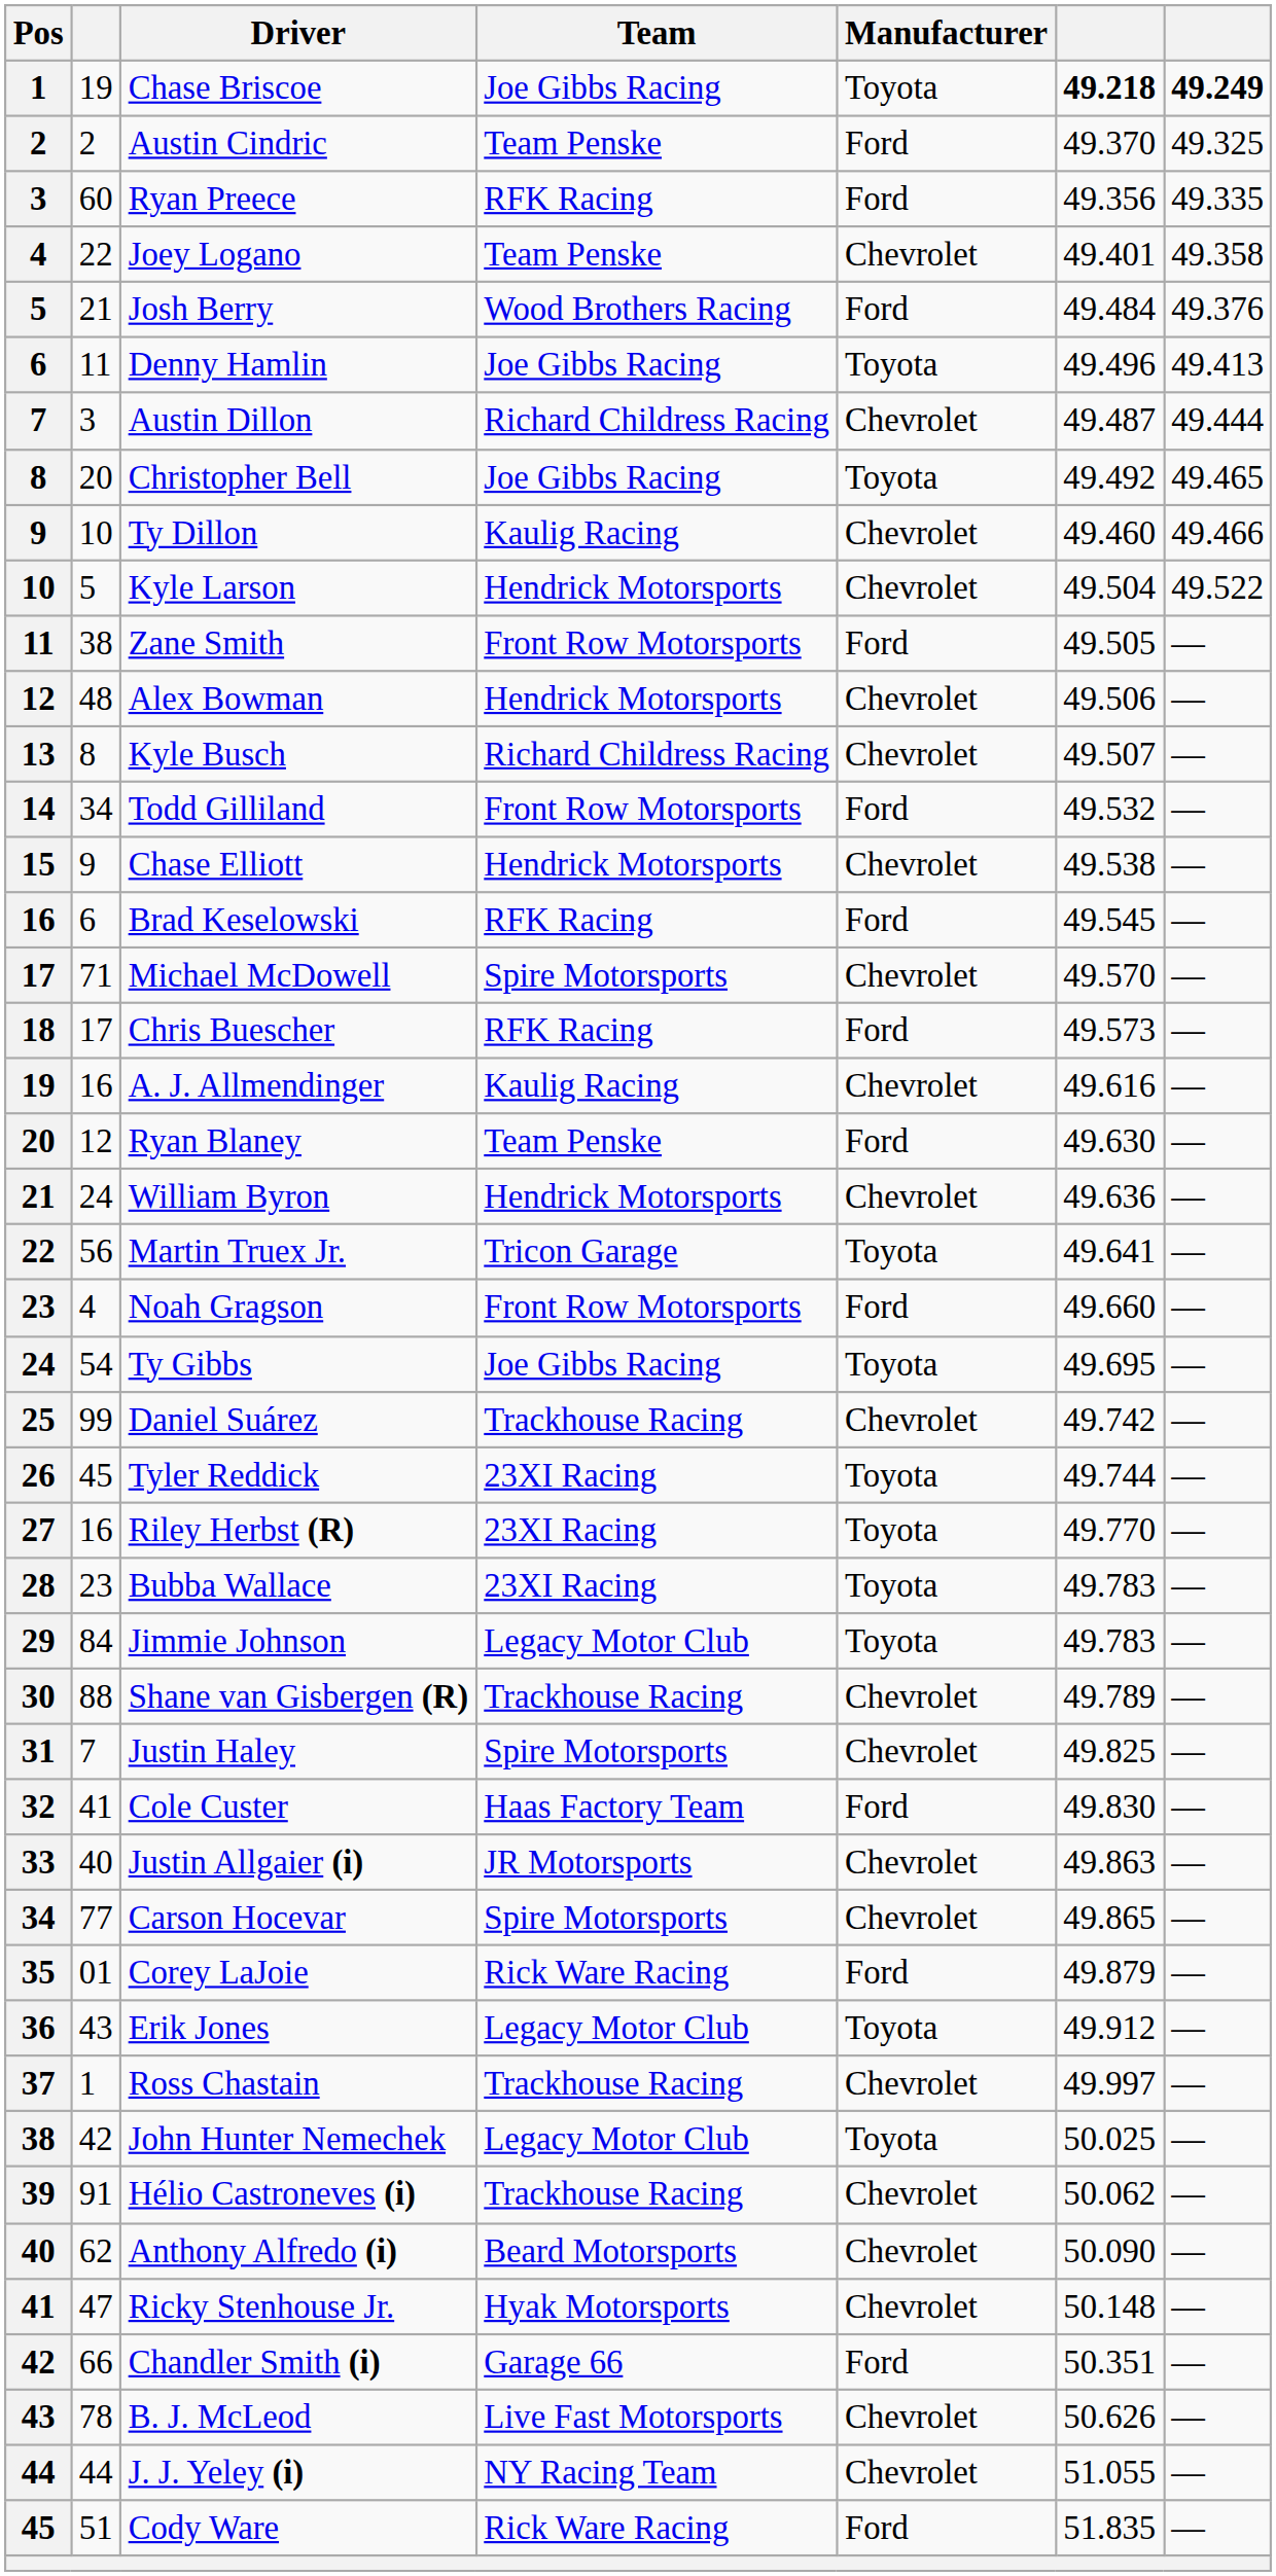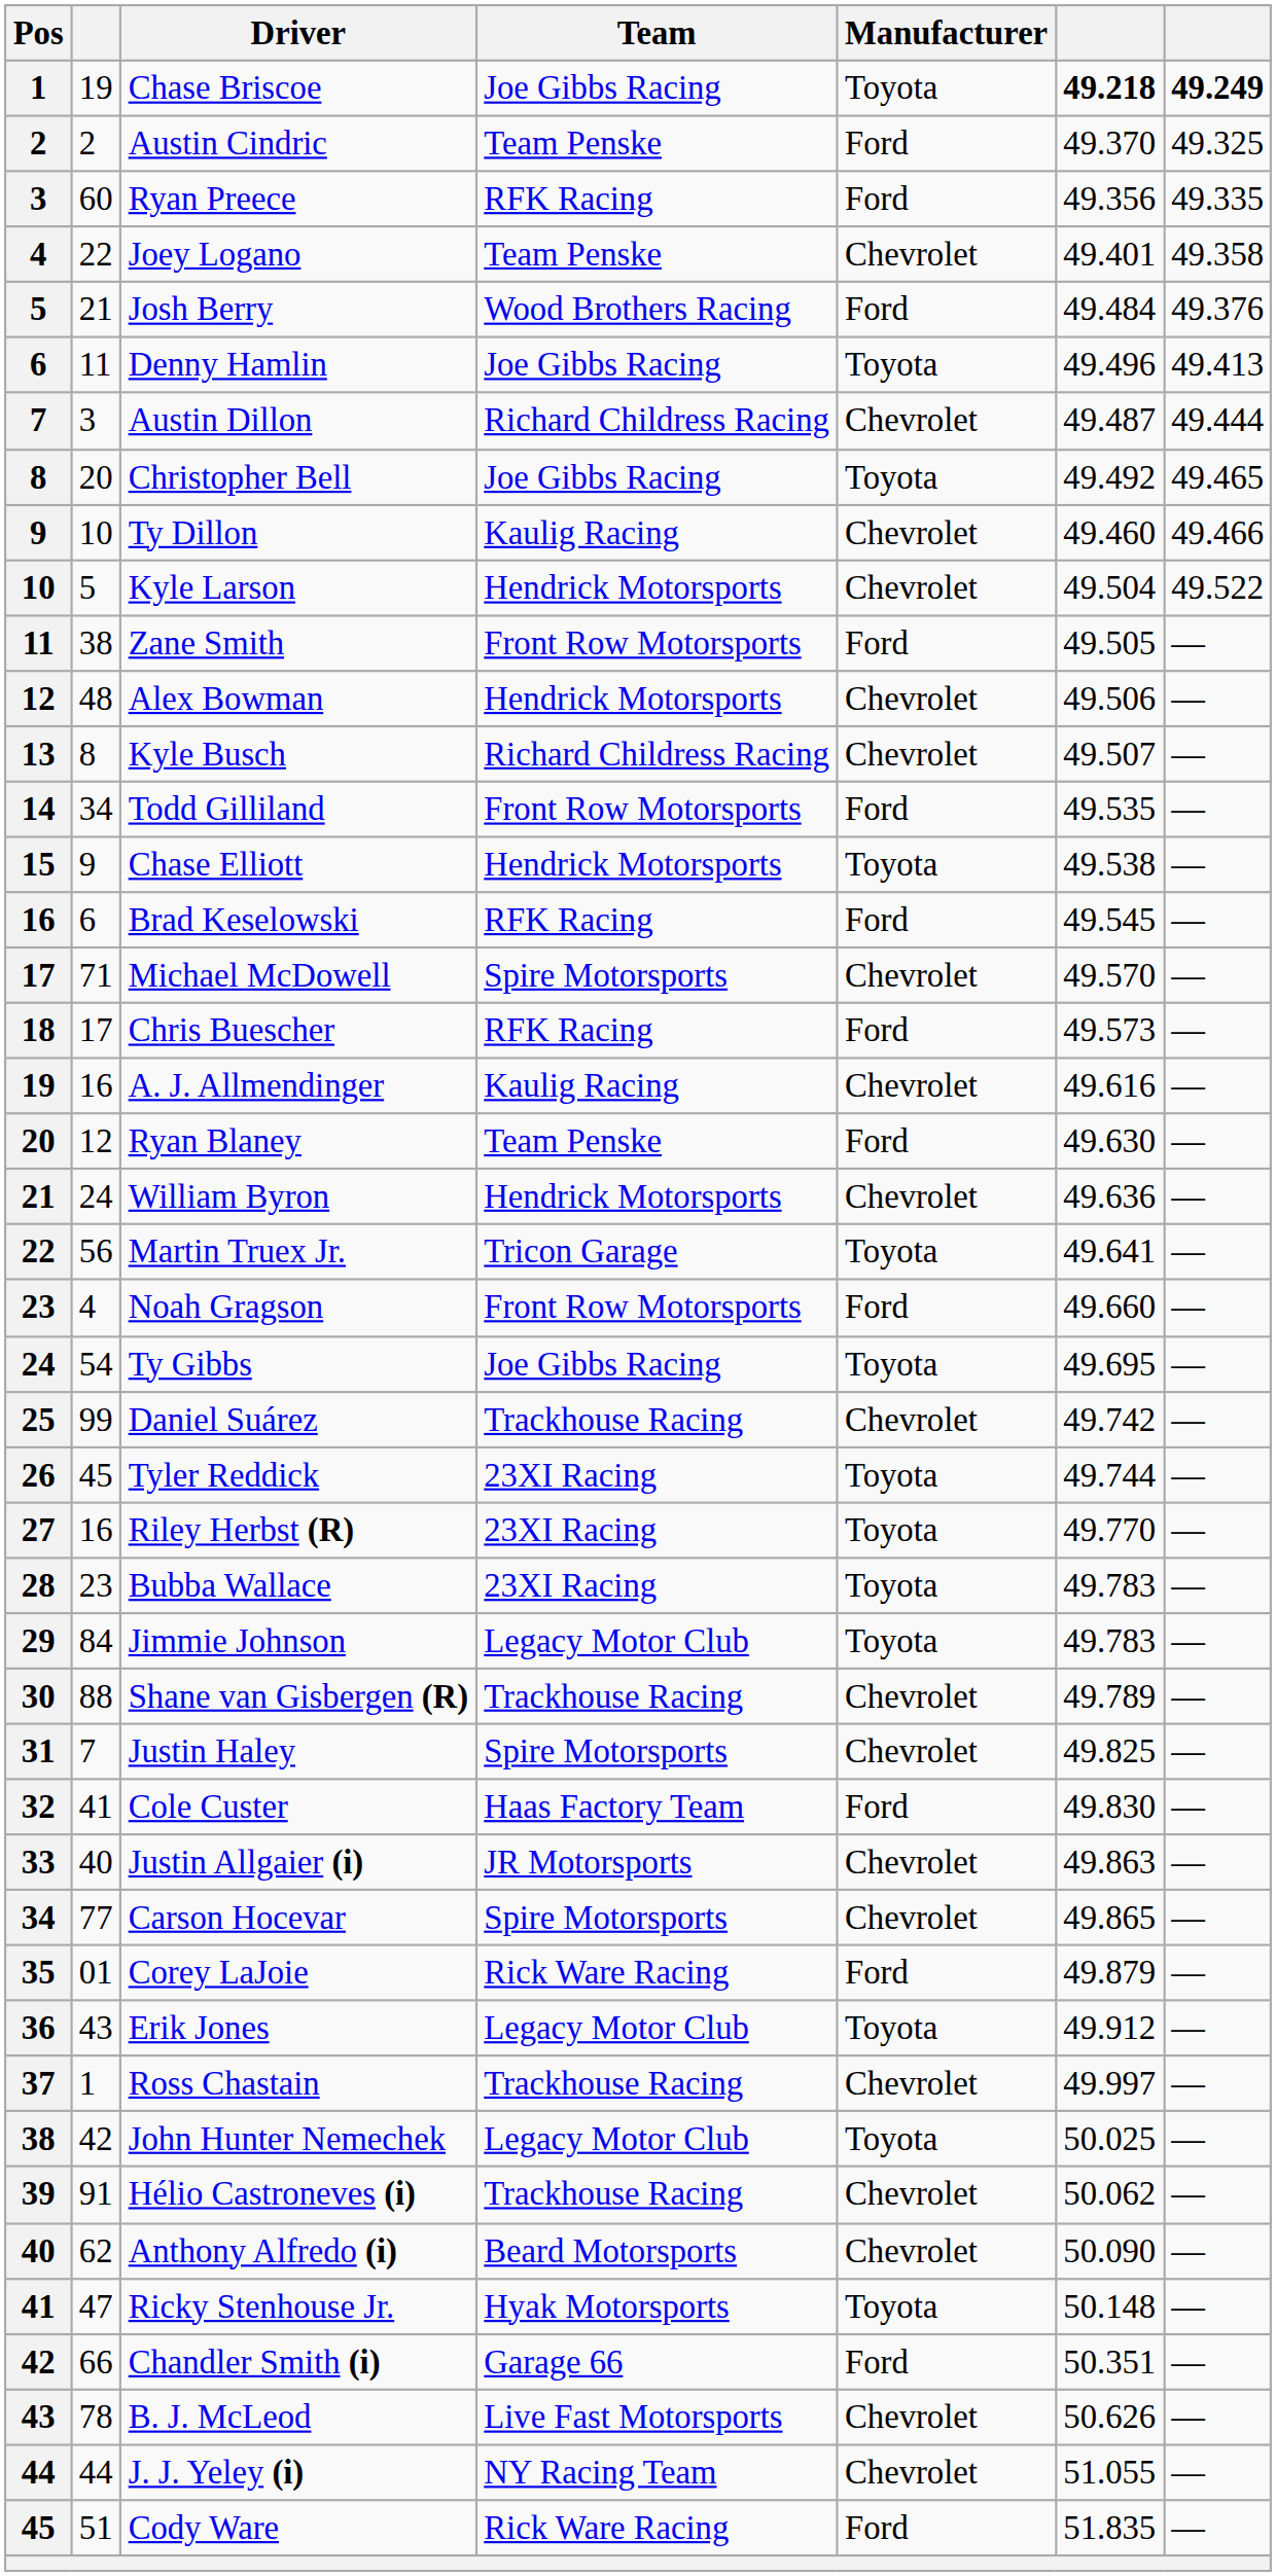 <table class="wikitable" style="font-size:95%">
 <tr>
 <th>Pos</th>
 <th></th>
 <th>Driver</th>
 <th>Team</th>
 <th>Manufacturer</th>
 <th></th>
 <th></th>
 </tr>
 <tr>
 <th>1</th>
 <td>19</td>
 <td><a href='#'>Chase Briscoe</a></td>
 <td><a href='#'>Joe Gibbs Racing</a></td>
 <td>Toyota</td>
 <td><strong>49.218</strong></td>
 <td><strong>49.249</strong></td>
 </tr>
 <tr>
 <th>2</th>
 <td>2</td>
 <td><a href='#'>Austin Cindric</a></td>
 <td><a href='#'>Team Penske</a></td>
 <td>Ford</td>
 <td>49.370</td>
 <td>49.325</td>
 </tr>
 <tr>
 <th>3</th>
 <td>60</td>
 <td><a href='#'>Ryan Preece</a></td>
 <td><a href='#'>RFK Racing</a></td>
 <td>Ford</td>
 <td>49.356</td>
 <td>49.335</td>
 </tr>
 <tr>
 <th>4</th>
 <td>22</td>
 <td><a href='#'>Joey Logano</a></td>
 <td><a href='#'>Team Penske</a></td>
 <td>Chevrolet</td>
 <td>49.401</td>
 <td>49.358</td>
 </tr>
 <tr>
 <th>5</th>
 <td>21</td>
 <td><a href='#'>Josh Berry</a></td>
 <td><a href='#'>Wood Brothers Racing</a></td>
 <td>Ford</td>
 <td>49.484</td>
 <td>49.376</td>
 </tr>
 <tr>
 <th>6</th>
 <td>11</td>
 <td><a href='#'>Denny Hamlin</a></td>
 <td><a href='#'>Joe Gibbs Racing</a></td>
 <td>Toyota</td>
 <td>49.496</td>
 <td>49.413</td>
 </tr>
 <tr>
 <th>7</th>
 <td>3</td>
 <td><a href='#'>Austin Dillon</a></td>
 <td><a href='#'>Richard Childress Racing</a></td>
 <td>Chevrolet</td>
 <td>49.487</td>
 <td>49.444</td>
 </tr>
 <tr>
 <th>8</th>
 <td>20</td>
 <td><a href='#'>Christopher Bell</a></td>
 <td><a href='#'>Joe Gibbs Racing</a></td>
 <td>Toyota</td>
 <td>49.492</td>
 <td>49.465</td>
 </tr>
 <tr>
 <th>9</th>
 <td>10</td>
 <td><a href='#'>Ty Dillon</a></td>
 <td><a href='#'>Kaulig Racing</a></td>
 <td>Chevrolet</td>
 <td>49.460</td>
 <td>49.466</td>
 </tr>
 <tr>
 <th>10</th>
 <td>5</td>
 <td><a href='#'>Kyle Larson</a></td>
 <td><a href='#'>Hendrick Motorsports</a></td>
 <td>Chevrolet</td>
 <td>49.504</td>
 <td>49.522</td>
 </tr>
 <tr>
 <th>11</th>
 <td>38</td>
 <td><a href='#'>Zane Smith</a></td>
 <td><a href='#'>Front Row Motorsports</a></td>
 <td>Ford</td>
 <td>49.505</td>
 <td>—</td>
 </tr>
 <tr>
 <th>12</th>
 <td>48</td>
 <td><a href='#'>Alex Bowman</a></td>
 <td><a href='#'>Hendrick Motorsports</a></td>
 <td>Chevrolet</td>
 <td>49.506</td>
 <td>—</td>
 </tr>
 <tr>
 <th>13</th>
 <td>8</td>
 <td><a href='#'>Kyle Busch</a></td>
 <td><a href='#'>Richard Childress Racing</a></td>
 <td>Chevrolet</td>
 <td>49.507</td>
 <td>—</td>
 </tr>
 <tr>
 <th>14</th>
 <td>34</td>
 <td><a href='#'>Todd Gilliland</a></td>
 <td><a href='#'>Front Row Motorsports</a></td>
 <td>Ford</td>
-<td>49.532</td>
+<td>49.535</td>
 <td>—</td>
 </tr>
 <tr>
 <th>15</th>
 <td>9</td>
 <td><a href='#'>Chase Elliott</a></td>
 <td><a href='#'>Hendrick Motorsports</a></td>
-<td>Chevrolet</td>
+<td>Toyota</td>
 <td>49.538</td>
 <td>—</td>
 </tr>
 <tr>
 <th>16</th>
 <td>6</td>
 <td><a href='#'>Brad Keselowski</a></td>
 <td><a href='#'>RFK Racing</a></td>
 <td>Ford</td>
 <td>49.545</td>
 <td>—</td>
 </tr>
 <tr>
 <th>17</th>
 <td>71</td>
 <td><a href='#'>Michael McDowell</a></td>
 <td><a href='#'>Spire Motorsports</a></td>
 <td>Chevrolet</td>
 <td>49.570</td>
 <td>—</td>
 </tr>
 <tr>
 <th>18</th>
 <td>17</td>
 <td><a href='#'>Chris Buescher</a></td>
 <td><a href='#'>RFK Racing</a></td>
 <td>Ford</td>
 <td>49.573</td>
 <td>—</td>
 </tr>
 <tr>
 <th>19</th>
 <td>16</td>
 <td><a href='#'>A. J. Allmendinger</a></td>
 <td><a href='#'>Kaulig Racing</a></td>
 <td>Chevrolet</td>
 <td>49.616</td>
 <td>—</td>
 </tr>
 <tr>
 <th>20</th>
 <td>12</td>
 <td><a href='#'>Ryan Blaney</a></td>
 <td><a href='#'>Team Penske</a></td>
 <td>Ford</td>
 <td>49.630</td>
 <td>—</td>
 </tr>
 <tr>
 <th>21</th>
 <td>24</td>
 <td><a href='#'>William Byron</a></td>
 <td><a href='#'>Hendrick Motorsports</a></td>
 <td>Chevrolet</td>
 <td>49.636</td>
 <td>—</td>
 </tr>
 <tr>
 <th>22</th>
 <td>56</td>
 <td><a href='#'>Martin Truex Jr.</a></td>
 <td><a href='#'>Tricon Garage</a></td>
 <td>Toyota</td>
 <td>49.641</td>
 <td>—</td>
 </tr>
 <tr>
 <th>23</th>
 <td>4</td>
 <td><a href='#'>Noah Gragson</a></td>
 <td><a href='#'>Front Row Motorsports</a></td>
 <td>Ford</td>
 <td>49.660</td>
 <td>—</td>
 </tr>
 <tr>
 <th>24</th>
 <td>54</td>
 <td><a href='#'>Ty Gibbs</a></td>
 <td><a href='#'>Joe Gibbs Racing</a></td>
 <td>Toyota</td>
 <td>49.695</td>
 <td>—</td>
 </tr>
 <tr>
 <th>25</th>
 <td>99</td>
 <td><a href='#'>Daniel Suárez</a></td>
 <td><a href='#'>Trackhouse Racing</a></td>
 <td>Chevrolet</td>
 <td>49.742</td>
 <td>—</td>
 </tr>
 <tr>
 <th>26</th>
 <td>45</td>
 <td><a href='#'>Tyler Reddick</a></td>
 <td><a href='#'>23XI Racing</a></td>
 <td>Toyota</td>
 <td>49.744</td>
 <td>—</td>
 </tr>
 <tr>
 <th>27</th>
 <td>16</td>
 <td><a href='#'>Riley Herbst</a> <strong>(R)</strong></td>
 <td><a href='#'>23XI Racing</a></td>
 <td>Toyota</td>
 <td>49.770</td>
 <td>—</td>
 </tr>
 <tr>
 <th>28</th>
 <td>23</td>
 <td><a href='#'>Bubba Wallace</a></td>
 <td><a href='#'>23XI Racing</a></td>
 <td>Toyota</td>
 <td>49.783</td>
 <td>—</td>
 </tr>
 <tr>
 <th>29</th>
 <td>84</td>
 <td><a href='#'>Jimmie Johnson</a></td>
 <td><a href='#'>Legacy Motor Club</a></td>
 <td>Toyota</td>
 <td>49.783</td>
 <td>—</td>
 </tr>
 <tr>
 <th>30</th>
 <td>88</td>
 <td><a href='#'>Shane van Gisbergen</a> <strong>(R)</strong></td>
 <td><a href='#'>Trackhouse Racing</a></td>
 <td>Chevrolet</td>
 <td>49.789</td>
 <td>—</td>
 </tr>
 <tr>
 <th>31</th>
 <td>7</td>
 <td><a href='#'>Justin Haley</a></td>
 <td><a href='#'>Spire Motorsports</a></td>
 <td>Chevrolet</td>
 <td>49.825</td>
 <td>—</td>
 </tr>
 <tr>
 <th>32</th>
 <td>41</td>
 <td><a href='#'>Cole Custer</a></td>
 <td><a href='#'>Haas Factory Team</a></td>
 <td>Ford</td>
 <td>49.830</td>
 <td>—</td>
 </tr>
 <tr>
 <th>33</th>
 <td>40</td>
 <td><a href='#'>Justin Allgaier</a> <strong>(i)</strong></td>
 <td><a href='#'>JR Motorsports</a></td>
 <td>Chevrolet</td>
 <td>49.863</td>
 <td>—</td>
 </tr>
 <tr>
 <th>34</th>
 <td>77</td>
 <td><a href='#'>Carson Hocevar</a></td>
 <td><a href='#'>Spire Motorsports</a></td>
 <td>Chevrolet</td>
 <td>49.865</td>
 <td>—</td>
 </tr>
 <tr>
 <th>35</th>
 <td>01</td>
 <td><a href='#'>Corey LaJoie</a></td>
 <td><a href='#'>Rick Ware Racing</a></td>
 <td>Ford</td>
 <td>49.879</td>
 <td>—</td>
 </tr>
 <tr>
 <th>36</th>
 <td>43</td>
 <td><a href='#'>Erik Jones</a></td>
 <td><a href='#'>Legacy Motor Club</a></td>
 <td>Toyota</td>
 <td>49.912</td>
 <td>—</td>
 </tr>
 <tr>
 <th>37</th>
 <td>1</td>
 <td><a href='#'>Ross Chastain</a></td>
 <td><a href='#'>Trackhouse Racing</a></td>
 <td>Chevrolet</td>
 <td>49.997</td>
 <td>—</td>
 </tr>
 <tr>
 <th>38</th>
 <td>42</td>
 <td><a href='#'>John Hunter Nemechek</a></td>
 <td><a href='#'>Legacy Motor Club</a></td>
 <td>Toyota</td>
 <td>50.025</td>
 <td>—</td>
 </tr>
 <tr>
 <th>39</th>
 <td>91</td>
 <td><a href='#'>Hélio Castroneves</a> <strong>(i)</strong></td>
 <td><a href='#'>Trackhouse Racing</a></td>
 <td>Chevrolet</td>
 <td>50.062</td>
 <td>—</td>
 </tr>
 <tr>
 <th>40</th>
 <td>62</td>
 <td><a href='#'>Anthony Alfredo</a> <strong>(i)</strong></td>
 <td><a href='#'>Beard Motorsports</a></td>
 <td>Chevrolet</td>
 <td>50.090</td>
 <td>—</td>
 </tr>
 <tr>
 <th>41</th>
 <td>47</td>
 <td><a href='#'>Ricky Stenhouse Jr.</a></td>
 <td><a href='#'>Hyak Motorsports</a></td>
-<td>Chevrolet</td>
+<td>Toyota</td>
 <td>50.148</td>
 <td>—</td>
 </tr>
 <tr>
 <th>42</th>
 <td>66</td>
 <td><a href='#'>Chandler Smith</a> <strong>(i)</strong></td>
 <td><a href='#'>Garage 66</a></td>
 <td>Ford</td>
 <td>50.351</td>
 <td>—</td>
 </tr>
 <tr>
 <th>43</th>
 <td>78</td>
 <td><a href='#'>B. J. McLeod</a></td>
 <td><a href='#'>Live Fast Motorsports</a></td>
 <td>Chevrolet</td>
 <td>50.626</td>
 <td>—</td>
 </tr>
 <tr>
 <th>44</th>
 <td>44</td>
 <td><a href='#'>J. J. Yeley</a> <strong>(i)</strong></td>
 <td><a href='#'>NY Racing Team</a></td>
 <td>Chevrolet</td>
 <td>51.055</td>
 <td>—</td>
 </tr>
 <tr>
 <th>45</th>
 <td>51</td>
 <td><a href='#'>Cody Ware</a></td>
 <td><a href='#'>Rick Ware Racing</a></td>
 <td>Ford</td>
 <td>51.835</td>
 <td>—</td>
 </tr>
 <tr>
 <th colspan="7"></th>
 </tr>
 </table>
